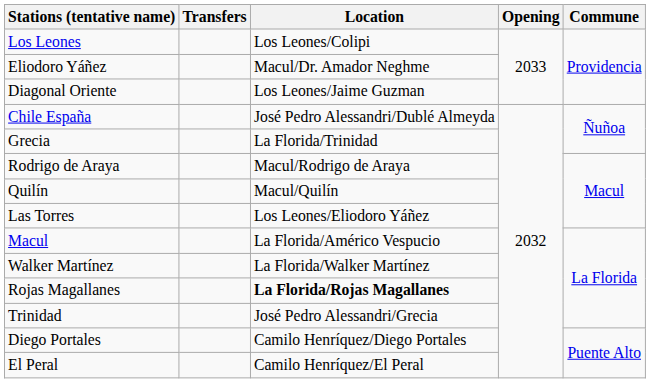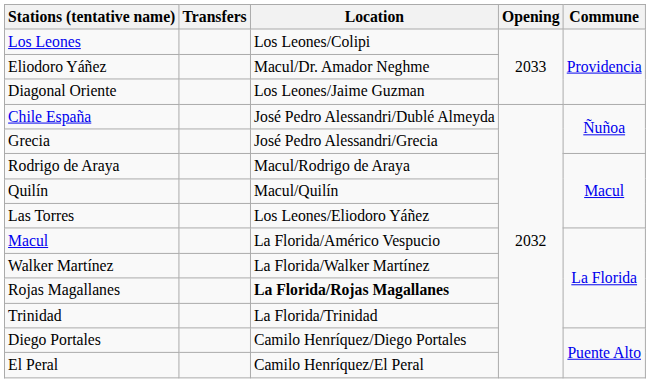 <table class=wikitable>
 <tr>
 <th>Stations (tentative name)</th>
 <th>Transfers</th>
 <th>Location</th>
 <th>Opening</th>
 <th>Commune</th>
 </tr>
 <tr>
 <td><a href='#'>Los Leones</a></td>
 <td align=center> </td>
 <td>Los Leones/Colipi</td>
 <td rowspan="3" align="center">2033</td>
 <td rowspan="3" align="center"><a href='#'>Providencia</a></td>
 </tr>
 <tr>
 <td>Eliodoro Yáñez</td>
 <td></td>
 <td>Macul/Dr. Amador Neghme</td>
 </tr>
 <tr>
 <td>Diagonal Oriente</td>
 <td></td>
 <td>Los Leones/Jaime Guzman</td>
 </tr>
 <tr>
 <td><a href='#'>Chile España</a></td>
 <td align=center></td>
 <td>José Pedro Alessandri/Dublé Almeyda</td>
 <td rowspan="11" align="center">2032</td>
 <td rowspan="2" align="center"><a href='#'>Ñuñoa</a></td>
 </tr>
 <tr>
 <td>Grecia</td>
 <td></td>
-<td>La Florida/Trinidad</td>
+<td>José Pedro Alessandri/Grecia</td>
 </tr>
 <tr>
 <td>Rodrigo de Araya</td>
 <td></td>
 <td>Macul/Rodrigo de Araya</td>
 <td rowspan="3" align="center"><a href='#'>Macul</a></td>
 </tr>
 <tr>
 <td>Quilín</td>
 <td></td>
 <td>Macul/Quilín</td>
 </tr>
 <tr>
 <td>Las Torres</td>
 <td></td>
 <td>Los Leones/Eliodoro Yáñez</td>
 </tr>
 <tr>
 <td><a href='#'>Macul</a></td>
 <td align=center></td>
 <td>La Florida/Américo Vespucio</td>
 <td rowspan="4" align="center"><a href='#'>La Florida</a></td>
 </tr>
 <tr>
 <td>Walker Martínez</td>
 <td></td>
 <td>La Florida/Walker Martínez</td>
 </tr>
 <tr>
 <td>Rojas Magallanes</td>
 <td></td>
 <td><strong>La Florida/Rojas Magallanes</strong></td>
 </tr>
 <tr>
 <td>Trinidad</td>
 <td></td>
-<td>José Pedro Alessandri/Grecia</td>
+<td>La Florida/Trinidad</td>
 </tr>
 <tr>
 <td>Diego Portales</td>
 <td></td>
 <td>Camilo Henríquez/Diego Portales</td>
 <td rowspan="2" align="center"><a href='#'>Puente Alto</a></td>
 </tr>
 <tr>
 <td>El Peral</td>
 <td></td>
 <td>Camilo Henríquez/El Peral</td>
 </tr>
 </table>
